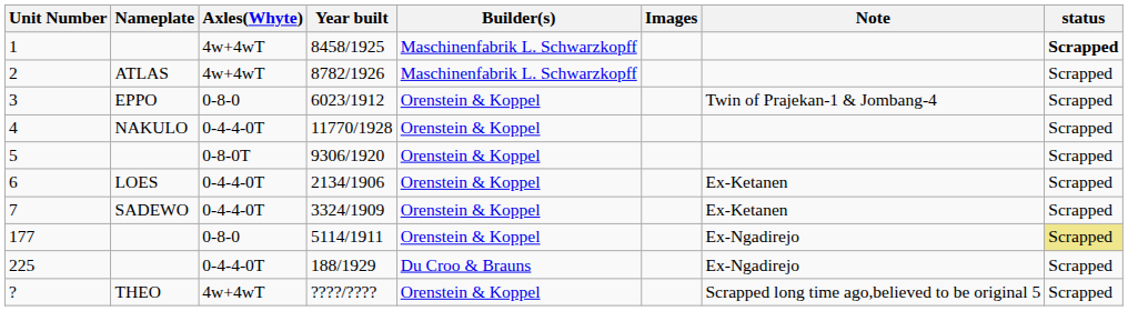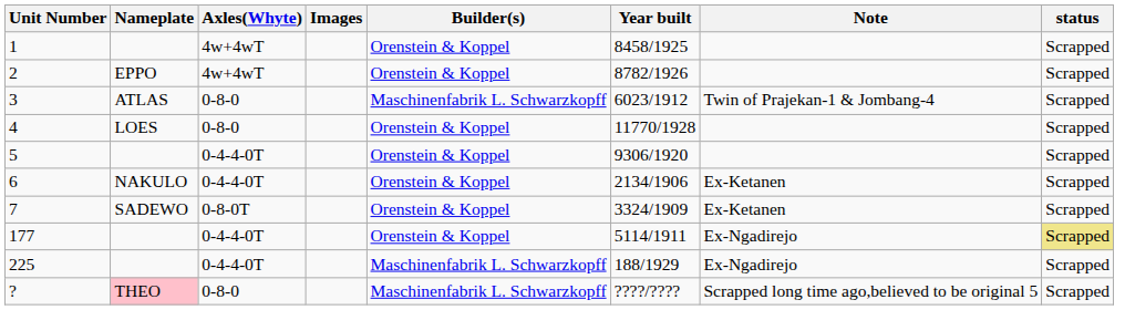 <table class="wikitable">
 <tr>
 <th>Unit Number</th>
 <th>Nameplate</th>
 <th>Axles(<a href='#'>Whyte</a>)</th>
+<th>Images</th>
+<th>Builder(s)</th>
 <th>Year built</th>
-<th>Builder(s)</th>
-<th>Images</th>
 <th>Note</th>
 <th>status</th>
 </tr>
 <tr>
 <td>1</td>
 <td></td>
 <td>4w+4wT</td>
+<td></td>
+<td> <a href='#'>Orenstein & Koppel</a></td>
 <td>8458/1925</td>
-<td> <a href='#'>Maschinenfabrik L. Schwarzkopff</a></td>
 <td></td>
-<td></td>
-<td><strong>Scrapped</strong></td>
+<td>Scrapped</td>
 </tr>
 <tr>
 <td>2</td>
-<td>ATLAS</td>
+<td>EPPO</td>
 <td>4w+4wT</td>
+<td></td>
+<td> <a href='#'>Orenstein & Koppel</a></td>
 <td>8782/1926</td>
-<td> <a href='#'>Maschinenfabrik L. Schwarzkopff</a></td>
-<td></td>
 <td></td>
 <td>Scrapped</td>
 </tr>
 <tr>
 <td>3</td>
-<td>EPPO</td>
+<td>ATLAS</td>
 <td>0-8-0</td>
+<td></td>
+<td> <a href='#'>Maschinenfabrik L. Schwarzkopff</a></td>
 <td>6023/1912</td>
-<td> <a href='#'>Orenstein & Koppel</a></td>
-<td></td>
 <td>Twin of Prajekan-1 & Jombang-4</td>
 <td>Scrapped</td>
 </tr>
 <tr>
 <td>4</td>
-<td>NAKULO</td>
-<td>0-4-4-0T</td>
+<td>LOES</td>
+<td>0-8-0</td>
+<td></td>
+<td> <a href='#'>Orenstein & Koppel</a></td>
 <td>11770/1928</td>
-<td> <a href='#'>Orenstein & Koppel</a></td>
-<td></td>
 <td></td>
 <td>Scrapped</td>
 </tr>
 <tr>
 <td>5</td>
 <td></td>
-<td>0-8-0T</td>
+<td>0-4-4-0T</td>
+<td></td>
+<td> <a href='#'>Orenstein & Koppel</a></td>
 <td>9306/1920</td>
-<td> <a href='#'>Orenstein & Koppel</a></td>
-<td></td>
 <td></td>
 <td>Scrapped</td>
 </tr>
 <tr>
 <td>6</td>
-<td>LOES</td>
+<td>NAKULO</td>
 <td>0-4-4-0T</td>
+<td></td>
+<td> <a href='#'>Orenstein & Koppel</a></td>
 <td>2134/1906</td>
-<td> <a href='#'>Orenstein & Koppel</a></td>
-<td></td>
 <td>Ex-Ketanen</td>
 <td>Scrapped</td>
 </tr>
 <tr>
 <td>7</td>
 <td>SADEWO</td>
-<td>0-4-4-0T</td>
+<td>0-8-0T</td>
+<td></td>
+<td> <a href='#'>Orenstein & Koppel</a></td>
 <td>3324/1909</td>
-<td> <a href='#'>Orenstein & Koppel</a></td>
-<td></td>
 <td>Ex-Ketanen</td>
 <td>Scrapped</td>
 </tr>
 <tr>
 <td>177</td>
 <td></td>
-<td>0-8-0</td>
+<td>0-4-4-0T</td>
+<td></td>
+<td> <a href='#'>Orenstein & Koppel</a></td>
 <td>5114/1911</td>
-<td> <a href='#'>Orenstein & Koppel</a></td>
-<td></td>
 <td>Ex-Ngadirejo</td>
 <td style="background: khaki;">Scrapped</td>
 </tr>
 <tr>
 <td>225</td>
 <td></td>
 <td>0-4-4-0T</td>
+<td></td>
+<td> <a href='#'>Maschinenfabrik L. Schwarzkopff</a></td>
 <td>188/1929</td>
-<td> <a href='#'>Du Croo & Brauns</a></td>
-<td></td>
 <td>Ex-Ngadirejo</td>
 <td>Scrapped</td>
 </tr>
 <tr>
 <td>?</td>
-<td>THEO</td>
-<td>4w+4wT</td>
+<td style="background: pink;">THEO</td>
+<td>0-8-0</td>
+<td></td>
+<td> <a href='#'>Maschinenfabrik L. Schwarzkopff</a></td>
 <td>????/????</td>
-<td> <a href='#'>Orenstein & Koppel</a></td>
-<td></td>
 <td>Scrapped long time ago,believed to be original 5</td>
 <td>Scrapped</td>
 </tr>
 </table>
